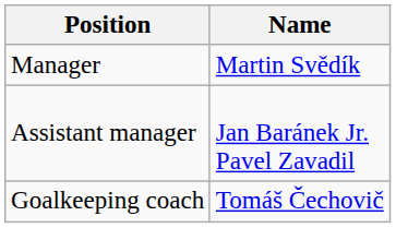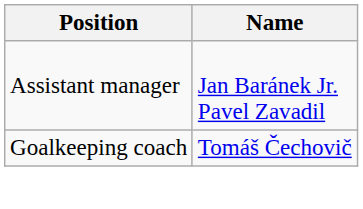 <table class="wikitable">
 <tr>
 <th>Position</th>
 <th>Name</th>
-</tr>
-<tr>
-<td>Manager</td>
-<td> <a href='#'>Martin Svědík</a></td>
 </tr>
 <tr>
 <td>Assistant manager</td>
 <td> <br> <a href='#'>Jan Baránek Jr.</a><br> <a href='#'>Pavel Zavadil</a></td>
 </tr>
 <tr>
 <td>Goalkeeping coach</td>
 <td> <a href='#'>Tomáš Čechovič</a></td>
 </tr>
 </table>
